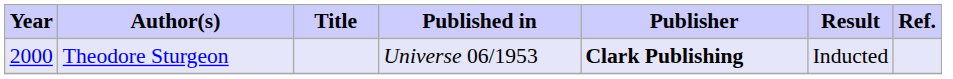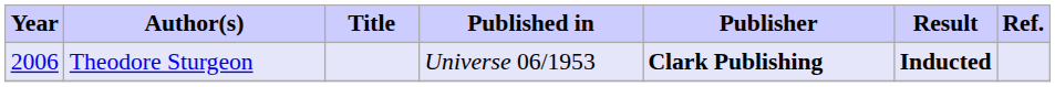 <table class="sortable wikitable">
 <tr>
 <th style="background:#ccf; width=9%">Year</th>
 <th style="background:#ccf; width=25%">Author(s)</th>
 <th style="background:#ccf; width=25%">Title</th>
 <th style="background:#ccf; width=15%">Published in</th>
 <th style="background:#ccf; width=15%">Publisher</th>
 <th style="background:#ccf; width=9%">Result</th>
 <th style="background:#ccf; width=3%" class="unsortable">Ref.</th>
 </tr>
 <tr style="background:#E6E6FA">
-<td align="center"><a href='#'>2000</a><br></td>
+<td align="center"><a href='#'>2006</a><br></td>
 <td><a href='#'>Theodore Sturgeon</a>           </td>
 <td>              </td>
 <td><em>Universe</em> 06/1953       </td>
 <td><strong>Clark Publishing           </strong></td>
-<td align="center">Inducted</td>
+<td align="center"><strong>Inducted</strong></td>
 <td align="center"></td>
 </tr>
 <tr>
 </tr>
 </table>
